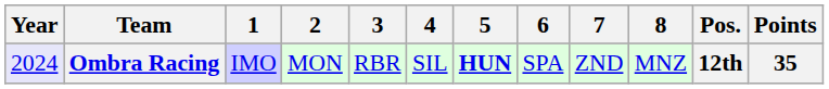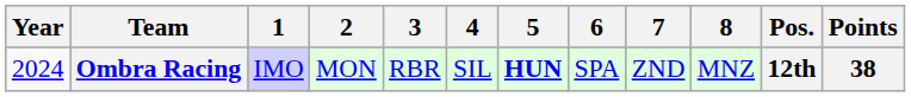 <table class="wikitable" border="1" style="text-align:center; font-size:85%;">
 <tr>
 <th>Year</th>
 <th>Team</th>
 <th>1</th>
 <th>2</th>
 <th>3</th>
 <th>4</th>
 <th>5</th>
 <th>6</th>
 <th>7</th>
 <th>8</th>
 <th>Pos.</th>
 <th>Points</th>
 </tr>
 <tr>
-<td style="background: lavender;"><a href='#'>2024</a></td>
+<td><a href='#'>2024</a></td>
 <th nowrap><a href='#'>Ombra Racing</a></th>
 <td style="background:#CFCFFF;"><a href='#'>IMO</a><br></td>
 <td style="background:#DFFFDF;"><a href='#'>MON</a><br></td>
 <td style="background:#DFFFDF;"><a href='#'>RBR</a><br></td>
 <td style="background:#DFFFDF;"><a href='#'>SIL</a><br></td>
 <td style="background:#DFFFDF;"><strong><a href='#'>HUN</a><br></strong></td>
 <td style="background:#DFFFDF;"><a href='#'>SPA</a><br></td>
 <td style="background:#DFFFDF;"><a href='#'>ZND</a><br></td>
 <td style="background:#DFFFDF;"><a href='#'>MNZ</a><br></td>
 <th>12th</th>
-<th>35</th>
+<th>38</th>
 </tr>
 </table>
